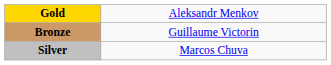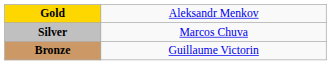 <table class="wikitable" style="text-align:center; " width="35%">
 <tr>
 <td bgcolor="gold"><strong>Gold</strong></td>
 <td><a href='#'>Aleksandr Menkov</a><br>  <small><em></em></small></td>
 </tr>
 <tr>
+<td bgcolor="silver"><strong>Silver</strong></td>
+<td><a href='#'>Marcos Chuva</a><br>  <small><em></em></small></td>
+</tr>
+<tr>
 <td bgcolor="CC9966"><strong>Bronze</strong></td>
 <td><a href='#'>Guillaume Victorin</a><br>  <small><em></em></small></td>
 </tr>
-<tr>
-<td bgcolor="silver"><strong>Silver</strong></td>
-<td><a href='#'>Marcos Chuva</a><br>  <small><em></em></small></td>
-</tr>
 </table>
